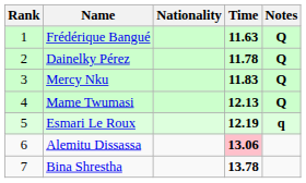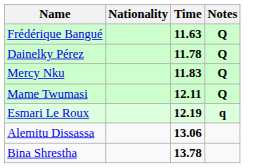 <table class="wikitable sortable" style="text-align:center">
 <tr>
-<th>Rank</th>
 <th>Name</th>
 <th>Nationality</th>
 <th>Time</th>
 <th>Notes</th>
 </tr>
 <tr bgcolor=ccffcc>
-<td>1</td>
 <td align=left><a href='#'>Frédérique Bangué</a></td>
 <td align=left></td>
 <td><strong>11.63</strong></td>
 <td><strong>Q</strong></td>
 </tr>
 <tr bgcolor=ccffcc>
-<td>2</td>
 <td align=left><a href='#'>Dainelky Pérez</a></td>
 <td align=left></td>
 <td><strong>11.78</strong></td>
 <td><strong>Q</strong></td>
 </tr>
 <tr bgcolor=ccffcc>
-<td>3</td>
 <td align=left><a href='#'>Mercy Nku</a></td>
 <td align=left></td>
 <td><strong>11.83</strong></td>
 <td><strong>Q</strong></td>
 </tr>
 <tr bgcolor=ccffcc>
-<td>4</td>
 <td align=left><a href='#'>Mame Twumasi</a></td>
 <td align=left></td>
-<td><strong>12.13</strong></td>
+<td><strong>12.11</strong></td>
 <td><strong>Q</strong></td>
 </tr>
 <tr bgcolor=ddffdd>
-<td>5</td>
 <td align=left><a href='#'>Esmari Le Roux</a></td>
 <td align=left></td>
 <td><strong>12.19</strong></td>
 <td><strong>q</strong></td>
 </tr>
 <tr>
-<td>6</td>
 <td align=left><a href='#'>Alemitu Dissassa</a></td>
 <td align=left></td>
-<td style="background: pink;"><strong>13.06</strong></td>
+<td><strong>13.06</strong></td>
 <td></td>
 </tr>
 <tr>
-<td>7</td>
 <td align=left><a href='#'>Bina Shrestha</a></td>
 <td align=left></td>
 <td><strong>13.78</strong></td>
 <td></td>
 </tr>
 </table>
